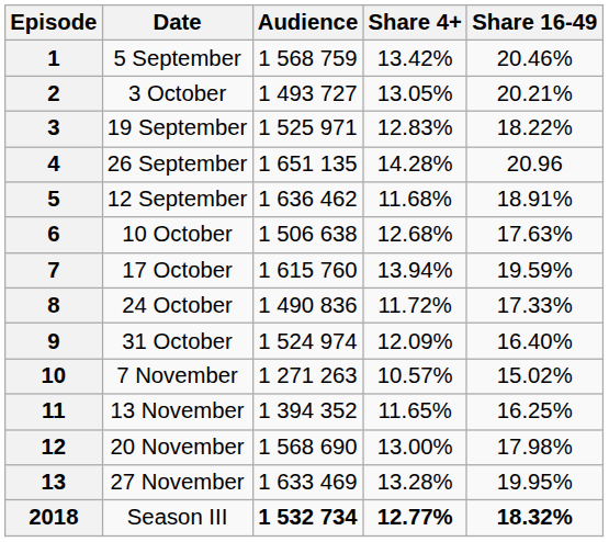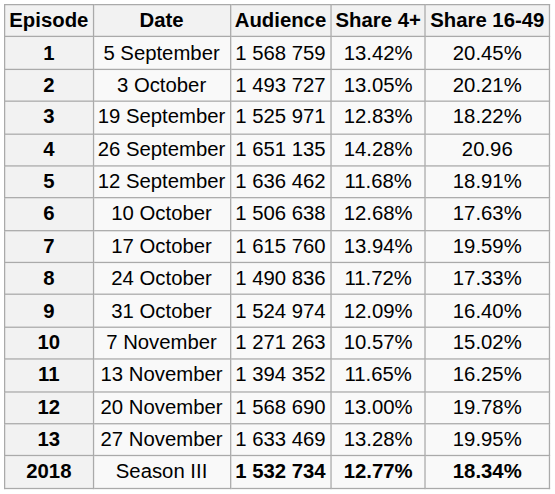 <table class="wikitable sortable" style="text-align:center">
 <tr>
 <th>Episode</th>
 <th>Date</th>
 <th>Audience</th>
 <th>Share 4+</th>
 <th>Share 16-49</th>
 </tr>
 <tr>
 <th scope="row">1</th>
 <td>5 September</td>
 <td>1 568 759</td>
 <td>13.42%</td>
-<td>20.46%</td>
+<td>20.45%</td>
 </tr>
 <tr>
 <th scope="row">2</th>
 <td>3 October</td>
 <td>1 493 727</td>
 <td>13.05%</td>
 <td>20.21%</td>
 </tr>
 <tr>
 <th scope="row">3</th>
 <td>19 September</td>
 <td>1 525 971</td>
 <td>12.83%</td>
 <td>18.22%</td>
 </tr>
 <tr>
 <th scope="row">4</th>
 <td>26 September</td>
 <td>1 651 135</td>
 <td>14.28%</td>
 <td>20.96</td>
 </tr>
 <tr>
 <th scope="row">5</th>
 <td>12 September</td>
 <td>1 636 462</td>
 <td>11.68%</td>
 <td>18.91%</td>
 </tr>
 <tr>
 <th scope="row">6</th>
 <td>10 October</td>
 <td>1 506 638</td>
 <td>12.68%</td>
 <td>17.63%</td>
 </tr>
 <tr>
 <th scope="row">7</th>
 <td>17 October</td>
 <td>1 615 760</td>
 <td>13.94%</td>
 <td>19.59%</td>
 </tr>
 <tr>
 <th scope="row">8</th>
 <td>24 October</td>
 <td>1 490 836</td>
 <td>11.72%</td>
 <td>17.33%</td>
 </tr>
 <tr>
 <th scope="row">9</th>
 <td>31 October</td>
 <td>1 524 974</td>
 <td>12.09%</td>
 <td>16.40%</td>
 </tr>
 <tr>
 <th scope="row">10</th>
 <td>7 November</td>
 <td>1 271 263</td>
 <td>10.57%</td>
 <td>15.02%</td>
 </tr>
 <tr>
 <th scope="row">11</th>
 <td>13 November</td>
 <td>1 394 352</td>
 <td>11.65%</td>
 <td>16.25%</td>
 </tr>
 <tr>
 <th scope="row">12</th>
 <td>20 November</td>
 <td>1 568 690</td>
 <td>13.00%</td>
-<td>17.98%</td>
+<td>19.78%</td>
 </tr>
 <tr>
 <th scope="row">13</th>
 <td>27 November</td>
 <td>1 633 469</td>
 <td>13.28%</td>
 <td>19.95%</td>
 </tr>
 <tr>
 <th scope="row">2018</th>
 <td>Season III </td>
 <td><strong>1 532 734</strong></td>
 <td><strong>12.77%</strong></td>
-<td><strong>18.32%</strong></td>
+<td><strong>18.34%</strong></td>
 </tr>
 </table>
